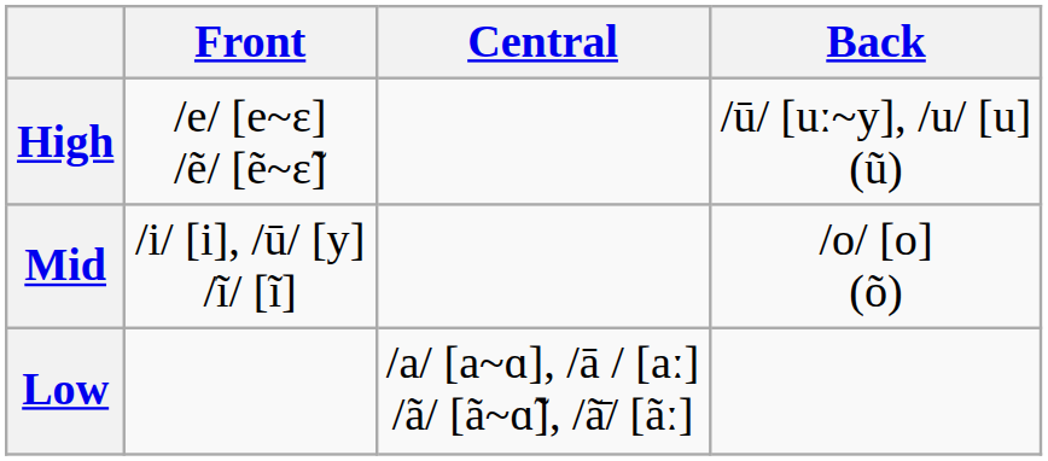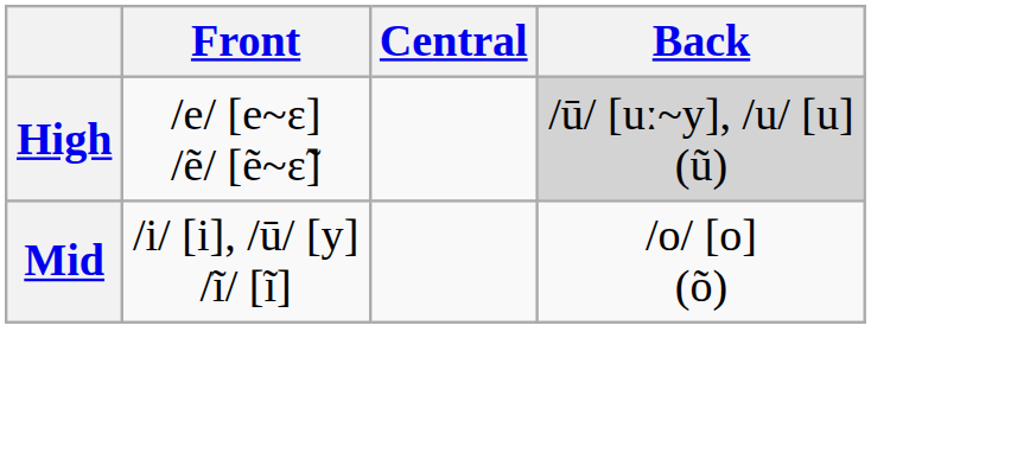 <table class="wikitable" style="text-align:center">
 <tr>
 <th></th>
 <th scope="col"><a href='#'>Front</a></th>
 <th scope="col"><a href='#'>Central</a></th>
 <th scope="col"><a href='#'>Back</a></th>
 </tr>
 <tr>
 <th scope="row"><a href='#'>High</a></th>
 <td>/e/ [e~ɛ]<br> /ẽ/ [ẽ~ɛ̃]</td>
 <td></td>
-<td>/ū/ [uː~y], /u/ [u] <br> (ũ)</td>
+<td style="background: lightgrey;">/ū/ [uː~y], /u/ [u] <br> (ũ)</td>
 </tr>
 <tr>
 <th scope="row"><a href='#'>Mid</a></th>
 <td>/i/ [i], /ū/ [y]<br> /ĩ/ [ĩ]</td>
 <td></td>
 <td>/o/  [o] <br> (õ)</td>
 </tr>
-<tr>
-<th scope="row"><a href='#'>Low</a></th>
-<td></td>
-<td>/a/ [a~ɑ], /ā / [aː]<br> /ã/ [ã~ɑ̃], /ã̄/ [ãː]</td>
-<td></td>
-</tr>
 </table>
